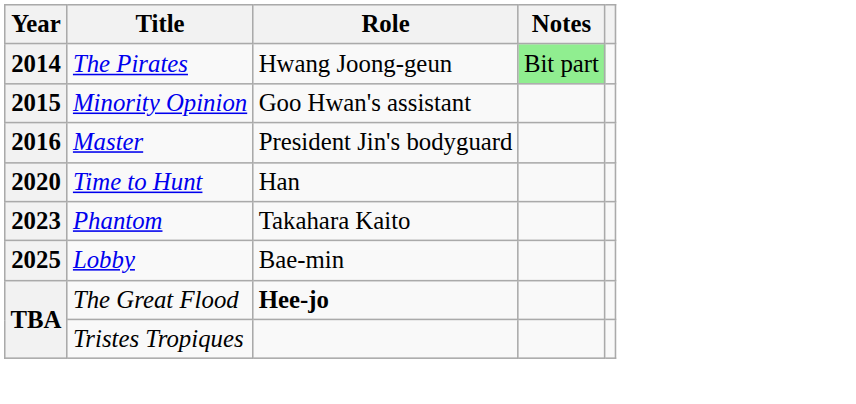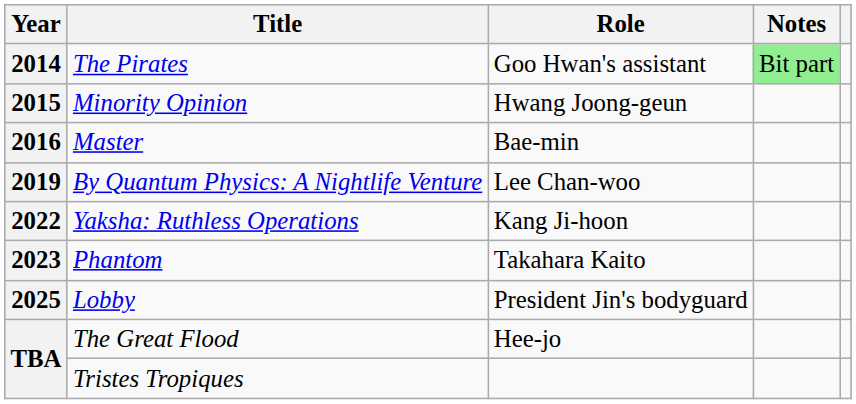 <table class="wikitable plainrowheaders sortable">
 <tr>
 <th scope="col">Year</th>
 <th scope="col">Title</th>
 <th scope="col">Role</th>
 <th scope="col" class="unsortable">Notes</th>
 <th scope="col" class="unsortable"></th>
 </tr>
 <tr>
 <th scope="row">2014</th>
 <td><em><a href='#'>The Pirates</a></em></td>
-<td>Hwang Joong-geun</td>
+<td>Goo Hwan's assistant</td>
 <td style="background: lightgreen;">Bit part</td>
 <td style="text-align:center"></td>
 </tr>
 <tr>
 <th scope="row">2015</th>
 <td><em><a href='#'>Minority Opinion</a></em></td>
-<td>Goo Hwan's assistant</td>
+<td>Hwang Joong-geun</td>
 <td></td>
 <td style="text-align:center"></td>
 </tr>
 <tr>
 <th scope="row">2016</th>
 <td><em><a href='#'>Master</a></em></td>
-<td>President Jin's bodyguard</td>
+<td>Bae-min</td>
 <td></td>
 <td style="text-align:center"></td>
 </tr>
 <tr>
-<th scope="row">2020</th>
-<td><em><a href='#'>Time to Hunt</a></em></td>
-<td>Han</td>
+<th scope="row">2019</th>
+<td><em><a href='#'>By Quantum Physics: A Nightlife Venture</a></em></td>
+<td>Lee Chan-woo</td>
+<td></td>
+<td style="text-align:center"></td>
+</tr>
+<tr>
+<th scope="row">2022</th>
+<td><em><a href='#'>Yaksha: Ruthless Operations</a></em></td>
+<td>Kang Ji-hoon</td>
 <td></td>
 <td style="text-align:center"></td>
 </tr>
 <tr>
 <th scope="row">2023</th>
 <td><em><a href='#'>Phantom</a></em></td>
 <td>Takahara Kaito</td>
 <td></td>
 <td style="text-align:center"></td>
 </tr>
 <tr>
 <th scope="row">2025</th>
 <td><em><a href='#'>Lobby</a></em></td>
-<td>Bae-min</td>
+<td>President Jin's bodyguard</td>
 <td></td>
 <td style="text-align:center"></td>
 </tr>
 <tr>
 <th scope="row" rowspan="2">TBA</th>
 <td><em>The Great Flood</em></td>
-<td><strong>Hee-jo</strong></td>
+<td>Hee-jo</td>
 <td></td>
 <td style="text-align:center"></td>
 </tr>
 <tr>
 <td><em>Tristes Tropiques</em></td>
 <td></td>
 <td></td>
 <td style="text-align:center"></td>
 </tr>
 </table>
